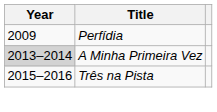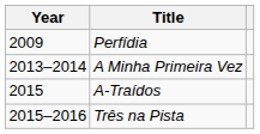 <table class="wikitable sortable">
 <tr>
 <th>Year</th>
 <th>Title</th>
 <th class="unsortable"></th>
 </tr>
 <tr>
 <td>2009</td>
 <td><em>Perfídia</em></td>
 <td></td>
 </tr>
 <tr>
-<td style="background: lightgrey;">2013–2014</td>
+<td>2013–2014</td>
 <td><em>A Minha Primeira Vez</em></td>
+<td></td>
+</tr>
+<tr>
+<td>2015</td>
+<td><em>A-Traídos</em></td>
 <td></td>
 </tr>
 <tr>
 <td>2015–2016</td>
 <td><em>Três na Pista</em></td>
 <td></td>
 </tr>
 </table>
